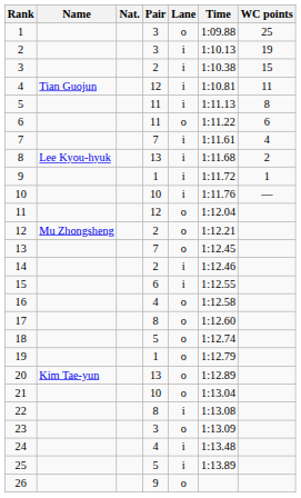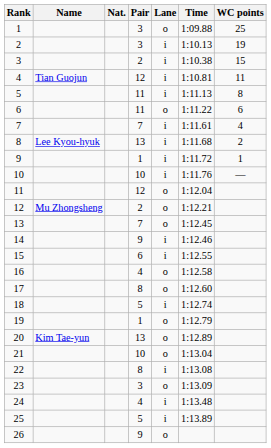 <table class="wikitable sortable" style="text-align:center">
 <tr>
 <th>Rank</th>
 <th>Name</th>
 <th>Nat.</th>
 <th>Pair</th>
 <th>Lane</th>
 <th>Time</th>
 <th>WC points</th>
 </tr>
 <tr>
 <td>1</td>
 <td align=left></td>
 <td></td>
 <td>3</td>
 <td>o</td>
 <td>1:09.88</td>
 <td>25</td>
 </tr>
 <tr>
 <td>2</td>
 <td align=left></td>
 <td></td>
 <td>3</td>
 <td>i</td>
 <td>1:10.13</td>
 <td>19</td>
 </tr>
 <tr>
 <td>3</td>
 <td align=left></td>
 <td></td>
 <td>2</td>
 <td>i</td>
 <td>1:10.38</td>
 <td>15</td>
 </tr>
 <tr>
 <td>4</td>
 <td align=left><a href='#'>Tian Guojun</a></td>
 <td></td>
 <td>12</td>
 <td>i</td>
 <td>1:10.81</td>
 <td>11</td>
 </tr>
 <tr>
 <td>5</td>
 <td align=left></td>
 <td></td>
 <td>11</td>
 <td>i</td>
 <td>1:11.13</td>
 <td>8</td>
 </tr>
 <tr>
 <td>6</td>
 <td align=left></td>
 <td></td>
 <td>11</td>
 <td>o</td>
 <td>1:11.22</td>
 <td>6</td>
 </tr>
 <tr>
 <td>7</td>
 <td align=left></td>
 <td></td>
 <td>7</td>
 <td>i</td>
 <td>1:11.61</td>
 <td>4</td>
 </tr>
 <tr>
 <td>8</td>
 <td align=left><a href='#'>Lee Kyou-hyuk</a></td>
 <td></td>
 <td>13</td>
 <td>i</td>
 <td>1:11.68</td>
 <td>2</td>
 </tr>
 <tr>
 <td>9</td>
 <td align=left></td>
 <td></td>
 <td>1</td>
 <td>i</td>
 <td>1:11.72</td>
 <td>1</td>
 </tr>
 <tr>
 <td>10</td>
 <td align=left></td>
 <td></td>
 <td>10</td>
 <td>i</td>
 <td>1:11.76</td>
 <td>—</td>
 </tr>
 <tr>
 <td>11</td>
 <td align=left></td>
 <td></td>
 <td>12</td>
 <td>o</td>
 <td>1:12.04</td>
 <td></td>
 </tr>
 <tr>
 <td>12</td>
 <td align=left><a href='#'>Mu Zhongsheng</a></td>
 <td></td>
 <td>2</td>
 <td>o</td>
 <td>1:12.21</td>
 <td></td>
 </tr>
 <tr>
 <td>13</td>
 <td align=left></td>
 <td></td>
 <td>7</td>
 <td>o</td>
 <td>1:12.45</td>
 <td></td>
 </tr>
 <tr>
 <td>14</td>
 <td align=left></td>
 <td></td>
-<td>2</td>
+<td>9</td>
 <td>i</td>
 <td>1:12.46</td>
 <td></td>
 </tr>
 <tr>
 <td>15</td>
 <td align=left></td>
 <td></td>
 <td>6</td>
 <td>i</td>
 <td>1:12.55</td>
 <td></td>
 </tr>
 <tr>
 <td>16</td>
 <td align=left></td>
 <td></td>
 <td>4</td>
 <td>o</td>
 <td>1:12.58</td>
 <td></td>
 </tr>
 <tr>
 <td>17</td>
 <td align=left></td>
 <td></td>
 <td>8</td>
 <td>o</td>
 <td>1:12.60</td>
 <td></td>
 </tr>
 <tr>
 <td>18</td>
 <td align=left></td>
 <td></td>
 <td>5</td>
-<td>o</td>
+<td>i</td>
 <td>1:12.74</td>
 <td></td>
 </tr>
 <tr>
 <td>19</td>
 <td align=left></td>
 <td></td>
 <td>1</td>
 <td>o</td>
 <td>1:12.79</td>
 <td></td>
 </tr>
 <tr>
 <td>20</td>
 <td align=left><a href='#'>Kim Tae-yun</a></td>
 <td></td>
 <td>13</td>
 <td>o</td>
 <td>1:12.89</td>
 <td></td>
 </tr>
 <tr>
 <td>21</td>
 <td align=left></td>
 <td></td>
 <td>10</td>
 <td>o</td>
 <td>1:13.04</td>
 <td></td>
 </tr>
 <tr>
 <td>22</td>
 <td align=left></td>
 <td></td>
 <td>8</td>
 <td>i</td>
 <td>1:13.08</td>
 <td></td>
 </tr>
 <tr>
 <td>23</td>
 <td align=left></td>
 <td></td>
 <td>3</td>
 <td>o</td>
 <td>1:13.09</td>
 <td></td>
 </tr>
 <tr>
 <td>24</td>
 <td align=left></td>
 <td></td>
 <td>4</td>
 <td>i</td>
 <td>1:13.48</td>
 <td></td>
 </tr>
 <tr>
 <td>25</td>
 <td align=left></td>
 <td></td>
 <td>5</td>
 <td>i</td>
 <td>1:13.89</td>
 <td></td>
 </tr>
 <tr>
 <td>26</td>
 <td align=left></td>
 <td></td>
 <td>9</td>
 <td>o</td>
 <td></td>
 <td></td>
 </tr>
 </table>
